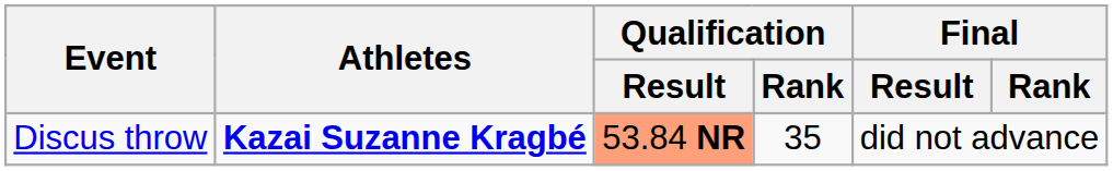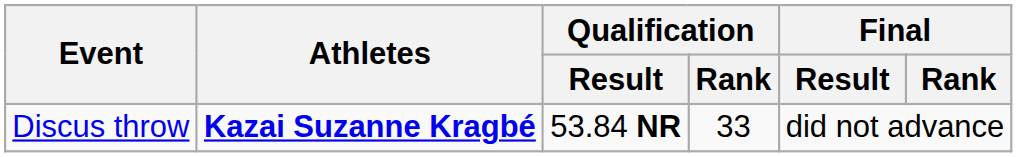 <table class="wikitable" border="1" style="font-size:90%">
 <tr>
 <th rowspan="2">Event</th>
 <th rowspan="2">Athletes</th>
 <th colspan="2">Qualification</th>
 <th colspan="2">Final</th>
 </tr>
 <tr>
 <th>Result</th>
 <th>Rank</th>
 <th>Result</th>
 <th>Rank</th>
 </tr>
 <tr>
 <td><a href='#'>Discus throw</a></td>
 <td><strong><a href='#'>Kazai Suzanne Kragbé</a></strong></td>
-<td align=center style="background: lightsalmon;">53.84 <strong>NR</strong></td>
-<td align=center>35</td>
+<td align=center>53.84 <strong>NR</strong></td>
+<td align=center>33</td>
 <td align=center colspan=2>did not advance</td>
 </tr>
 </table>
